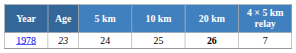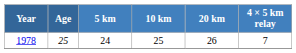 <table class="wikitable" style="font-size:95%; text-align:center; border:grey solid 1px; border-collapse:collapse; background:#ffffff;">
 <tr>
 <th style="background-color:#369; color:white; width:60px;"> Year </th>
 <th style="background-color:#369; color:white; width:40px;"> Age </th>
 <th style="background-color:#4180be; color:white; width:75px;"> 5 km </th>
 <th style="background-color:#4180be; color:white; width:75px;"> 10 km </th>
 <th style="background-color:#4180be; color:white; width:75px;"> 20 km </th>
 <th style="background-color:#4180be; color:white; width:75px;"> 4 × 5 km <br> relay </th>
 </tr>
 <tr>
 <td><a href='#'>1978</a></td>
-<td><em>23</em></td>
+<td><em>25</em></td>
 <td>24</td>
 <td>25</td>
-<td><strong>26</strong></td>
+<td>26</td>
 <td>7</td>
 </tr>
 <tr>
 </tr>
 </table>
